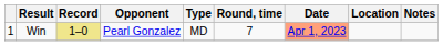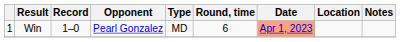 <table class="wikitable" style="text-align:center">
 <tr>
 <th></th>
 <th>Result</th>
 <th>Record</th>
 <th>Opponent</th>
 <th>Type</th>
 <th>Round, time</th>
 <th>Date</th>
 <th>Location</th>
 <th>Notes</th>
 </tr>
 <tr>
 <td>1</td>
 <td>Win</td>
-<td style="background: khaki;">1–0</td>
+<td>1–0</td>
 <td align=left><a href='#'>Pearl Gonzalez</a></td>
 <td>MD</td>
-<td>7</td>
+<td>6</td>
 <td style="background: lightsalmon;"><a href='#'>Apr 1, 2023</a></td>
 <td align=left></td>
 <td></td>
 </tr>
 <tr>
 </tr>
 </table>
